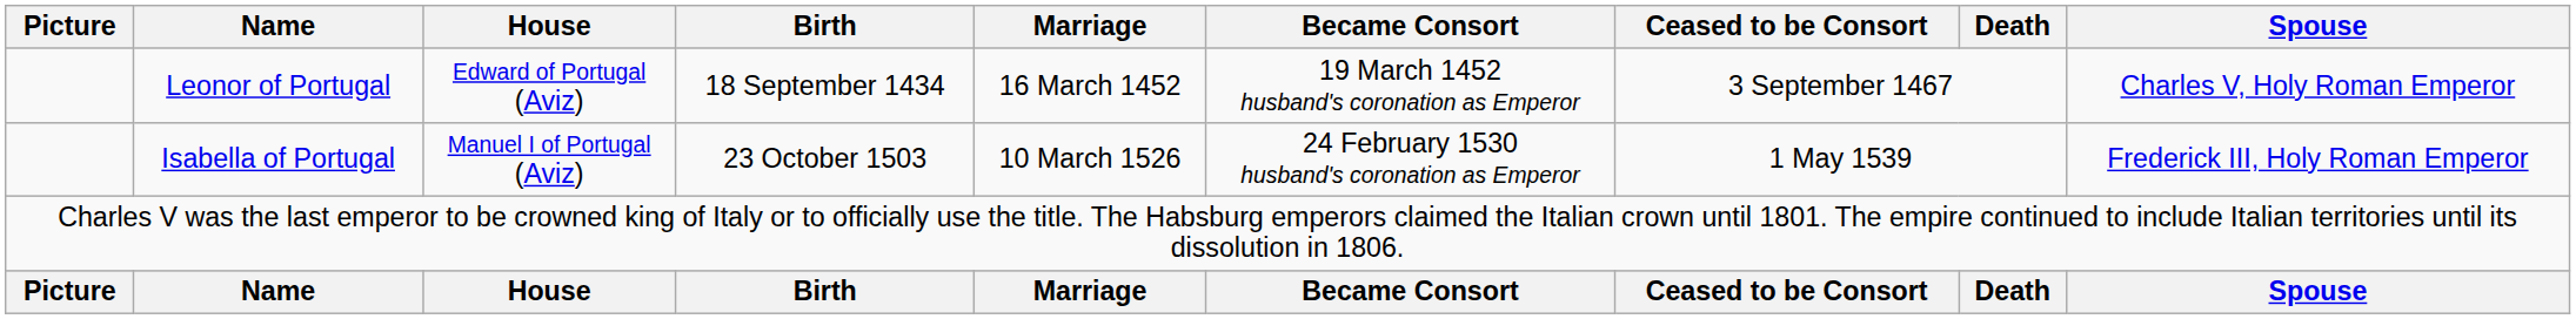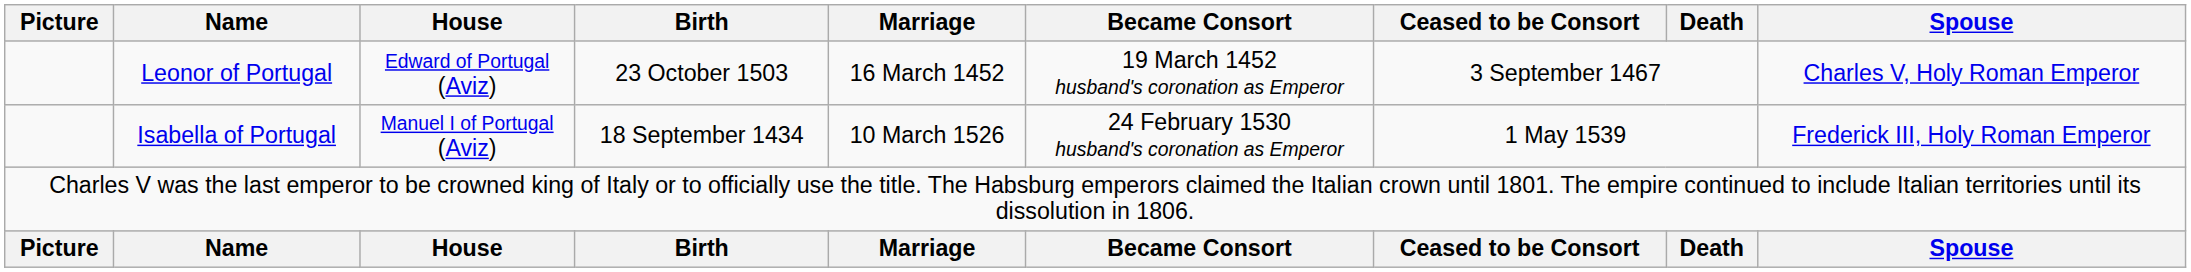 <table width=95% class="wikitable">
 <tr>
 <th>Picture</th>
 <th>Name</th>
 <th>House</th>
 <th>Birth</th>
 <th>Marriage</th>
 <th>Became Consort</th>
 <th>Ceased to be Consort</th>
 <th>Death</th>
 <th><a href='#'>Spouse</a></th>
 </tr>
 <tr>
 <td align=center></td>
 <td align=center><a href='#'>Leonor of Portugal</a></td>
 <td align="center"><small><a href='#'>Edward of Portugal</a></small><br>(<a href='#'>Aviz</a>)</td>
-<td align="center">18 September 1434</td>
+<td align="center">23 October 1503</td>
 <td align="center">16 March 1452</td>
 <td align="center">19 March 1452<br><small><em>husband's coronation as Emperor</em></small></td>
 <td align="center" colspan="2">3 September 1467</td>
 <td align="center"><a href='#'>Charles V, Holy Roman Emperor</a></td>
 </tr>
 <tr>
 <td align=center></td>
 <td align=center><a href='#'>Isabella of Portugal</a></td>
 <td align="center"><small><a href='#'>Manuel I of Portugal</a></small><br>(<a href='#'>Aviz</a>)</td>
-<td align="center">23 October 1503</td>
+<td align="center">18 September 1434</td>
 <td align="center">10 March 1526</td>
 <td align="center">24 February 1530<br><small><em>husband's coronation as Emperor</em></small></td>
 <td align="center" colspan="2">1 May 1539</td>
 <td align="center"><a href='#'>Frederick III, Holy Roman Emperor</a></td>
 </tr>
 <tr>
 <td align="center" colspan="9">Charles V was the last emperor to be crowned king of Italy or to officially use the title. The Habsburg emperors claimed the Italian crown until 1801. The empire continued to include Italian territories until its dissolution in 1806.</td>
 </tr>
 <tr>
 <th>Picture</th>
 <th>Name</th>
 <th>House</th>
 <th>Birth</th>
 <th>Marriage</th>
 <th>Became Consort</th>
 <th>Ceased to be Consort</th>
 <th>Death</th>
 <th><a href='#'>Spouse</a></th>
 </tr>
 </table>
